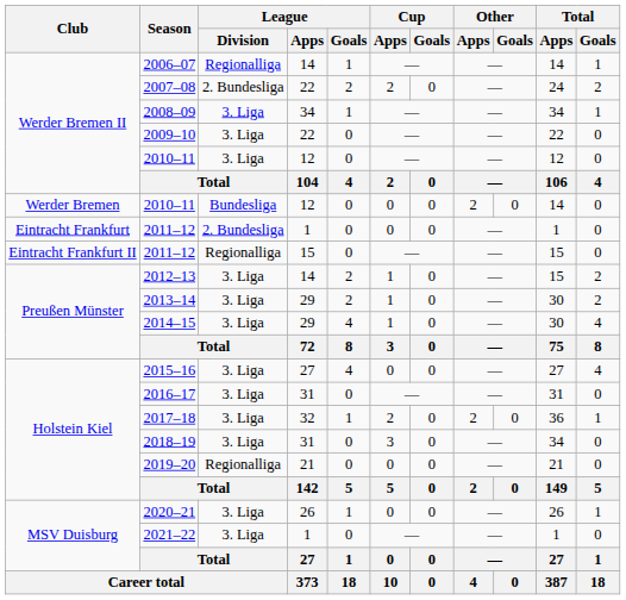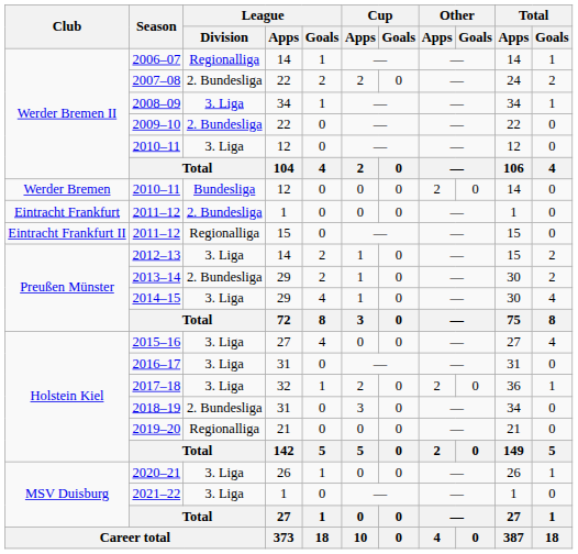 <table class="wikitable" style="text-align:center">
 <tr>
 <th rowspan="2">Club</th>
 <th rowspan="2">Season</th>
 <th colspan="3">League</th>
 <th colspan="2">Cup</th>
 <th colspan="2">Other</th>
 <th colspan="2">Total</th>
 </tr>
 <tr>
 <th>Division</th>
 <th>Apps</th>
 <th>Goals</th>
 <th>Apps</th>
 <th>Goals</th>
 <th>Apps</th>
 <th>Goals</th>
 <th>Apps</th>
 <th>Goals</th>
 </tr>
 <tr>
 <td rowspan="6"><a href='#'>Werder Bremen II</a></td>
 <td><a href='#'>2006–07</a></td>
 <td><a href='#'>Regionalliga</a></td>
 <td>14</td>
 <td>1</td>
 <td colspan="2">—</td>
 <td colspan="2">—</td>
 <td>14</td>
 <td>1</td>
 </tr>
 <tr>
 <td><a href='#'>2007–08</a></td>
 <td>2. Bundesliga</td>
 <td>22</td>
 <td>2</td>
 <td>2</td>
 <td>0</td>
 <td colspan="2">—</td>
 <td>24</td>
 <td>2</td>
 </tr>
 <tr>
 <td><a href='#'>2008–09</a></td>
 <td><a href='#'>3. Liga</a></td>
 <td>34</td>
 <td>1</td>
 <td colspan="2">—</td>
 <td colspan="2">—</td>
 <td>34</td>
 <td>1</td>
 </tr>
 <tr>
 <td><a href='#'>2009–10</a></td>
-<td>3. Liga</td>
+<td><a href='#'>2. Bundesliga</a></td>
 <td>22</td>
 <td>0</td>
 <td colspan="2">—</td>
 <td colspan="2">—</td>
 <td>22</td>
 <td>0</td>
 </tr>
 <tr>
 <td><a href='#'>2010–11</a></td>
 <td>3. Liga</td>
 <td>12</td>
 <td>0</td>
 <td colspan="2">—</td>
 <td colspan="2">—</td>
 <td>12</td>
 <td>0</td>
 </tr>
 <tr>
 <th colspan="2">Total</th>
 <th>104</th>
 <th>4</th>
 <th>2</th>
 <th>0</th>
 <th colspan="2">—</th>
 <th>106</th>
 <th>4</th>
 </tr>
 <tr>
 <td><a href='#'>Werder Bremen</a></td>
 <td><a href='#'>2010–11</a></td>
 <td><a href='#'>Bundesliga</a></td>
 <td>12</td>
 <td>0</td>
 <td>0</td>
 <td>0</td>
 <td>2</td>
 <td>0</td>
 <td>14</td>
 <td>0</td>
 </tr>
 <tr>
 <td><a href='#'>Eintracht Frankfurt</a></td>
 <td><a href='#'>2011–12</a></td>
 <td><a href='#'>2. Bundesliga</a></td>
 <td>1</td>
 <td>0</td>
 <td>0</td>
 <td>0</td>
 <td colspan="2">—</td>
 <td>1</td>
 <td>0</td>
 </tr>
 <tr>
 <td><a href='#'>Eintracht Frankfurt II</a></td>
 <td><a href='#'>2011–12</a></td>
 <td>Regionalliga</td>
 <td>15</td>
 <td>0</td>
 <td colspan="2">—</td>
 <td colspan="2">—</td>
 <td>15</td>
 <td>0</td>
 </tr>
 <tr>
 <td rowspan="4"><a href='#'>Preußen Münster</a></td>
 <td><a href='#'>2012–13</a></td>
 <td>3. Liga</td>
 <td>14</td>
 <td>2</td>
 <td>1</td>
 <td>0</td>
 <td colspan="2">—</td>
 <td>15</td>
 <td>2</td>
 </tr>
 <tr>
 <td><a href='#'>2013–14</a></td>
-<td>3. Liga</td>
+<td>2. Bundesliga</td>
 <td>29</td>
 <td>2</td>
 <td>1</td>
 <td>0</td>
 <td colspan="2">—</td>
 <td>30</td>
 <td>2</td>
 </tr>
 <tr>
 <td><a href='#'>2014–15</a></td>
 <td>3. Liga</td>
 <td>29</td>
 <td>4</td>
 <td>1</td>
 <td>0</td>
 <td colspan="2">—</td>
 <td>30</td>
 <td>4</td>
 </tr>
 <tr>
 <th colspan="2">Total</th>
 <th>72</th>
 <th>8</th>
 <th>3</th>
 <th>0</th>
 <th colspan="2">—</th>
 <th>75</th>
 <th>8</th>
 </tr>
 <tr>
 <td rowspan="6"><a href='#'>Holstein Kiel</a></td>
 <td><a href='#'>2015–16</a></td>
 <td>3. Liga</td>
 <td>27</td>
 <td>4</td>
 <td>0</td>
 <td>0</td>
 <td colspan="2">—</td>
 <td>27</td>
 <td>4</td>
 </tr>
 <tr>
 <td><a href='#'>2016–17</a></td>
 <td>3. Liga</td>
 <td>31</td>
 <td>0</td>
 <td colspan="2">—</td>
 <td colspan="2">—</td>
 <td>31</td>
 <td>0</td>
 </tr>
 <tr>
 <td><a href='#'>2017–18</a></td>
 <td>3. Liga</td>
 <td>32</td>
 <td>1</td>
 <td>2</td>
 <td>0</td>
 <td>2</td>
 <td>0</td>
 <td>36</td>
 <td>1</td>
 </tr>
 <tr>
 <td><a href='#'>2018–19</a></td>
-<td>3. Liga</td>
+<td>2. Bundesliga</td>
 <td>31</td>
 <td>0</td>
 <td>3</td>
 <td>0</td>
 <td colspan="2">—</td>
 <td>34</td>
 <td>0</td>
 </tr>
 <tr>
 <td><a href='#'>2019–20</a></td>
 <td>Regionalliga</td>
 <td>21</td>
 <td>0</td>
 <td>0</td>
 <td>0</td>
 <td colspan="2">—</td>
 <td>21</td>
 <td>0</td>
 </tr>
 <tr>
 <th colspan="2">Total</th>
 <th>142</th>
 <th>5</th>
 <th>5</th>
 <th>0</th>
 <th>2</th>
 <th>0</th>
 <th>149</th>
 <th>5</th>
 </tr>
 <tr>
 <td rowspan="3"><a href='#'>MSV Duisburg</a></td>
 <td><a href='#'>2020–21</a></td>
 <td>3. Liga</td>
 <td>26</td>
 <td>1</td>
 <td>0</td>
 <td>0</td>
 <td colspan="2">—</td>
 <td>26</td>
 <td>1</td>
 </tr>
 <tr>
 <td><a href='#'>2021–22</a></td>
 <td>3. Liga</td>
 <td>1</td>
 <td>0</td>
 <td colspan="2">—</td>
 <td colspan="2">—</td>
 <td>1</td>
 <td>0</td>
 </tr>
 <tr>
 <th colspan="2">Total</th>
 <th>27</th>
 <th>1</th>
 <th>0</th>
 <th>0</th>
 <th colspan="2">—</th>
 <th>27</th>
 <th>1</th>
 </tr>
 <tr>
 <th colspan="3">Career total<br></th>
 <th>373</th>
 <th>18</th>
 <th>10</th>
 <th>0</th>
 <th>4</th>
 <th>0</th>
 <th>387</th>
 <th>18</th>
 </tr>
 </table>
